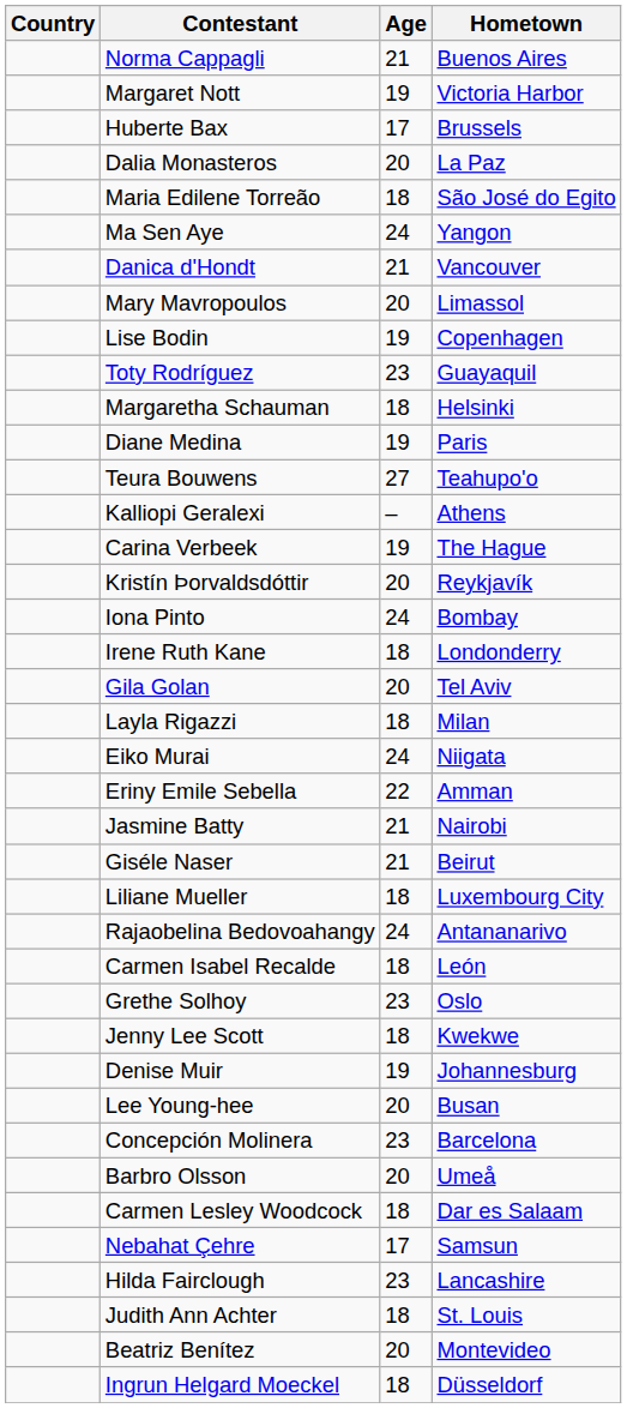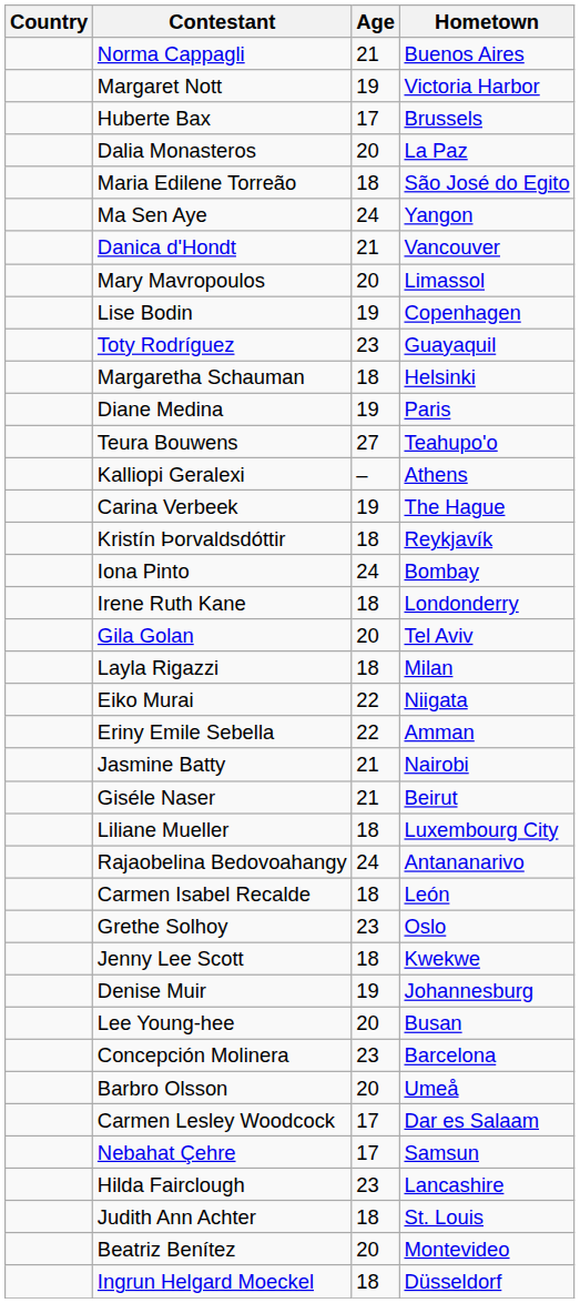 <table class="wikitable sortable" style="font-size: 95%;">
 <tr>
 <th>Country</th>
 <th>Contestant</th>
 <th>Age</th>
 <th>Hometown</th>
 </tr>
 <tr>
 <td></td>
 <td><a href='#'>Norma Cappagli</a></td>
 <td>21</td>
 <td><a href='#'>Buenos Aires</a></td>
 </tr>
 <tr>
 <td></td>
 <td>Margaret Nott</td>
 <td>19</td>
 <td><a href='#'>Victoria Harbor</a></td>
 </tr>
 <tr>
 <td></td>
 <td>Huberte Bax</td>
 <td>17</td>
 <td><a href='#'>Brussels</a></td>
 </tr>
 <tr>
 <td></td>
 <td>Dalia Monasteros</td>
 <td>20</td>
 <td><a href='#'>La Paz</a></td>
 </tr>
 <tr>
 <td></td>
 <td>Maria Edilene Torreão</td>
 <td>18</td>
 <td><a href='#'>São José do Egito</a></td>
 </tr>
 <tr>
 <td></td>
 <td>Ma Sen Aye</td>
 <td>24</td>
 <td><a href='#'>Yangon</a></td>
 </tr>
 <tr>
 <td></td>
 <td><a href='#'>Danica d'Hondt</a></td>
 <td>21</td>
 <td><a href='#'>Vancouver</a></td>
 </tr>
 <tr>
 <td></td>
 <td>Mary Mavropoulos</td>
 <td>20</td>
 <td><a href='#'>Limassol</a></td>
 </tr>
 <tr>
 <td></td>
 <td>Lise Bodin</td>
 <td>19</td>
 <td><a href='#'>Copenhagen</a></td>
 </tr>
 <tr>
 <td></td>
 <td><a href='#'>Toty Rodríguez</a></td>
 <td>23</td>
 <td><a href='#'>Guayaquil</a></td>
 </tr>
 <tr>
 <td></td>
 <td>Margaretha Schauman</td>
 <td>18</td>
 <td><a href='#'>Helsinki</a></td>
 </tr>
 <tr>
 <td></td>
 <td>Diane Medina</td>
 <td>19</td>
 <td><a href='#'>Paris</a></td>
 </tr>
 <tr>
 <td></td>
 <td>Teura Bouwens</td>
 <td>27</td>
 <td><a href='#'>Teahupo'o</a></td>
 </tr>
 <tr>
 <td></td>
 <td>Kalliopi Geralexi</td>
 <td>–</td>
 <td><a href='#'>Athens</a></td>
 </tr>
 <tr>
 <td></td>
 <td>Carina Verbeek</td>
 <td>19</td>
 <td><a href='#'>The Hague</a></td>
 </tr>
 <tr>
 <td></td>
 <td>Kristín Þorvaldsdóttir</td>
-<td>20</td>
+<td>18</td>
 <td><a href='#'>Reykjavík</a></td>
 </tr>
 <tr>
 <td></td>
 <td>Iona Pinto</td>
 <td>24</td>
 <td><a href='#'>Bombay</a></td>
 </tr>
 <tr>
 <td></td>
 <td>Irene Ruth Kane</td>
 <td>18</td>
 <td><a href='#'>Londonderry</a></td>
 </tr>
 <tr>
 <td></td>
 <td><a href='#'>Gila Golan</a></td>
 <td>20</td>
 <td><a href='#'>Tel Aviv</a></td>
 </tr>
 <tr>
 <td></td>
 <td>Layla Rigazzi</td>
 <td>18</td>
 <td><a href='#'>Milan</a></td>
 </tr>
 <tr>
 <td></td>
 <td>Eiko Murai</td>
-<td>24</td>
+<td>22</td>
 <td><a href='#'>Niigata</a></td>
 </tr>
 <tr>
 <td></td>
 <td>Eriny Emile Sebella</td>
 <td>22</td>
 <td><a href='#'>Amman</a></td>
 </tr>
 <tr>
 <td></td>
 <td>Jasmine Batty</td>
 <td>21</td>
 <td><a href='#'>Nairobi</a></td>
 </tr>
 <tr>
 <td></td>
 <td>Giséle Naser</td>
 <td>21</td>
 <td><a href='#'>Beirut</a></td>
 </tr>
 <tr>
 <td></td>
 <td>Liliane Mueller</td>
 <td>18</td>
 <td><a href='#'>Luxembourg City</a></td>
 </tr>
 <tr>
 <td></td>
 <td>Rajaobelina Bedovoahangy</td>
 <td>24</td>
 <td><a href='#'>Antananarivo</a></td>
 </tr>
 <tr>
 <td></td>
 <td>Carmen Isabel Recalde</td>
 <td>18</td>
 <td><a href='#'>León</a></td>
 </tr>
 <tr>
 <td></td>
 <td>Grethe Solhoy</td>
 <td>23</td>
 <td><a href='#'>Oslo</a></td>
 </tr>
 <tr>
 <td></td>
 <td>Jenny Lee Scott</td>
 <td>18</td>
 <td><a href='#'>Kwekwe</a></td>
 </tr>
 <tr>
 <td></td>
 <td>Denise Muir</td>
 <td>19</td>
 <td><a href='#'>Johannesburg</a></td>
 </tr>
 <tr>
 <td></td>
 <td>Lee Young-hee</td>
 <td>20</td>
 <td><a href='#'>Busan</a></td>
 </tr>
 <tr>
 <td></td>
 <td>Concepción Molinera</td>
 <td>23</td>
 <td><a href='#'>Barcelona</a></td>
 </tr>
 <tr>
 <td></td>
 <td>Barbro Olsson</td>
 <td>20</td>
 <td><a href='#'>Umeå</a></td>
 </tr>
 <tr>
 <td></td>
 <td>Carmen Lesley Woodcock</td>
-<td>18</td>
+<td>17</td>
 <td><a href='#'>Dar es Salaam</a></td>
 </tr>
 <tr>
 <td></td>
 <td><a href='#'>Nebahat Çehre</a></td>
 <td>17</td>
 <td><a href='#'>Samsun</a></td>
 </tr>
 <tr>
 <td></td>
 <td>Hilda Fairclough</td>
 <td>23</td>
 <td><a href='#'>Lancashire</a></td>
 </tr>
 <tr>
 <td></td>
 <td>Judith Ann Achter</td>
 <td>18</td>
 <td><a href='#'>St. Louis</a></td>
 </tr>
 <tr>
 <td></td>
 <td>Beatriz Benítez</td>
 <td>20</td>
 <td><a href='#'>Montevideo</a></td>
 </tr>
 <tr>
 <td></td>
 <td><a href='#'>Ingrun Helgard Moeckel</a></td>
 <td>18</td>
 <td><a href='#'>Düsseldorf</a></td>
 </tr>
 </table>
